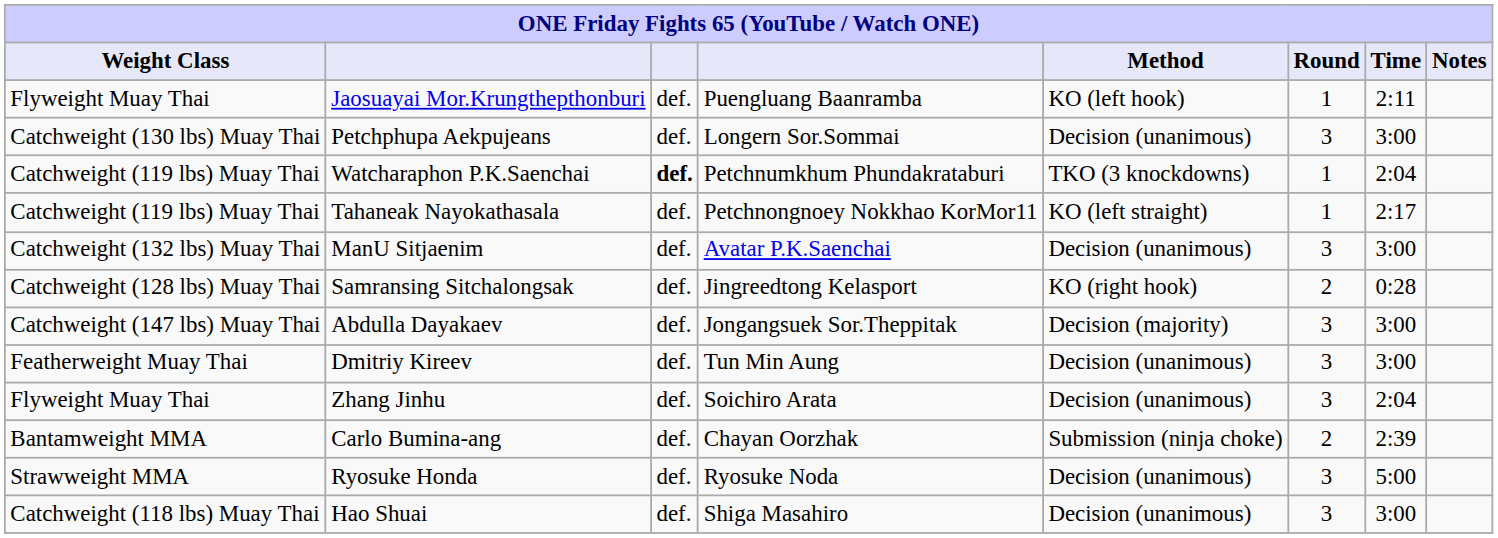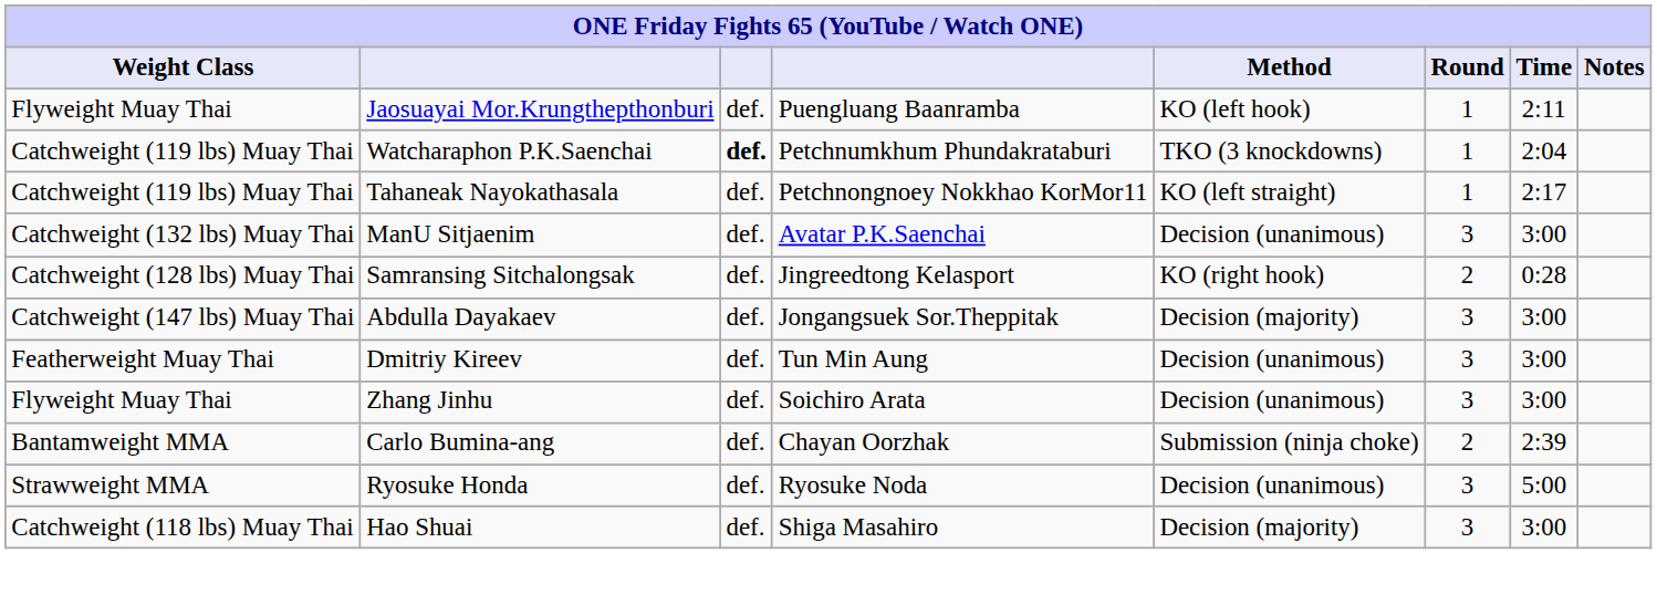 <table class="wikitable" style="font-size: 80%;">
 <tr>
 <th colspan="8" style="background-color: #ccf; color: #000080; text-align: center;"><strong>ONE Friday Fights 65 (YouTube / Watch ONE)</strong></th>
 </tr>
 <tr>
 <th colspan="1" style="background-color: #E6E8FA; color: #000000; text-align: center;">Weight Class</th>
 <th colspan="1" style="background-color: #E6E8FA; color: #000000; text-align: center;"></th>
 <th colspan="1" style="background-color: #E6E8FA; color: #000000; text-align: center;"></th>
 <th colspan="1" style="background-color: #E6E8FA; color: #000000; text-align: center;"></th>
 <th colspan="1" style="background-color: #E6E8FA; color: #000000; text-align: center;">Method</th>
 <th colspan="1" style="background-color: #E6E8FA; color: #000000; text-align: center;">Round</th>
 <th colspan="1" style="background-color: #E6E8FA; color: #000000; text-align: center;">Time</th>
 <th colspan="1" style="background-color: #E6E8FA; color: #000000; text-align: center;">Notes</th>
 </tr>
 <tr>
 <td>Flyweight Muay Thai</td>
 <td> <a href='#'>Jaosuayai Mor.Krungthepthonburi</a></td>
 <td>def.</td>
 <td> Puengluang Baanramba</td>
 <td>KO (left hook)</td>
 <td align=center>1</td>
 <td align=center>2:11</td>
-<td></td>
-</tr>
-<tr>
-<td>Catchweight (130 lbs) Muay Thai</td>
-<td> Petchphupa Aekpujeans</td>
-<td>def.</td>
-<td> Longern Sor.Sommai</td>
-<td>Decision (unanimous)</td>
-<td align=center>3</td>
-<td align=center>3:00</td>
 <td></td>
 </tr>
 <tr>
 <td>Catchweight (119 lbs) Muay Thai</td>
 <td> Watcharaphon P.K.Saenchai</td>
 <td><strong>def.</strong></td>
 <td> Petchnumkhum Phundakrataburi</td>
 <td>TKO (3 knockdowns)</td>
 <td align=center>1</td>
 <td align=center>2:04</td>
 <td></td>
 </tr>
 <tr>
 <td>Catchweight (119 lbs) Muay Thai</td>
 <td> Tahaneak Nayokathasala</td>
 <td>def.</td>
 <td> Petchnongnoey Nokkhao KorMor11</td>
 <td>KO (left straight)</td>
 <td align=center>1</td>
 <td align=center>2:17</td>
 <td></td>
 </tr>
 <tr>
 <td>Catchweight (132 lbs) Muay Thai</td>
 <td> ManU Sitjaenim</td>
 <td>def.</td>
 <td> <a href='#'>Avatar P.K.Saenchai</a></td>
 <td>Decision (unanimous)</td>
 <td align=center>3</td>
 <td align=center>3:00</td>
 <td></td>
 </tr>
 <tr>
 <td>Catchweight (128 lbs) Muay Thai</td>
 <td> Samransing Sitchalongsak</td>
 <td>def.</td>
 <td> Jingreedtong Kelasport</td>
 <td>KO (right hook)</td>
 <td align=center>2</td>
 <td align=center>0:28</td>
 <td></td>
 </tr>
 <tr>
 <td>Catchweight (147 lbs) Muay Thai</td>
 <td> Abdulla Dayakaev</td>
 <td>def.</td>
 <td> Jongangsuek Sor.Theppitak</td>
 <td>Decision (majority)</td>
 <td align=center>3</td>
 <td align=center>3:00</td>
 <td></td>
 </tr>
 <tr>
 <td>Featherweight Muay Thai</td>
 <td> Dmitriy Kireev</td>
 <td>def.</td>
 <td> Tun Min Aung</td>
 <td>Decision (unanimous)</td>
 <td align=center>3</td>
 <td align=center>3:00</td>
 <td></td>
 </tr>
 <tr>
 <td>Flyweight Muay Thai</td>
 <td> Zhang Jinhu</td>
 <td>def.</td>
 <td> Soichiro Arata</td>
 <td>Decision (unanimous)</td>
 <td align=center>3</td>
-<td align=center>2:04</td>
+<td align=center>3:00</td>
 <td></td>
 </tr>
 <tr>
 <td>Bantamweight MMA</td>
 <td> Carlo Bumina-ang</td>
 <td>def.</td>
 <td> Chayan Oorzhak</td>
 <td>Submission (ninja choke)</td>
 <td align=center>2</td>
 <td align=center>2:39</td>
 <td></td>
 </tr>
 <tr>
 <td>Strawweight MMA</td>
 <td> Ryosuke Honda</td>
 <td>def.</td>
 <td> Ryosuke Noda</td>
 <td>Decision (unanimous)</td>
 <td align=center>3</td>
 <td align=center>5:00</td>
 <td></td>
 </tr>
 <tr>
 <td>Catchweight (118 lbs) Muay Thai</td>
 <td> Hao Shuai</td>
 <td>def.</td>
 <td> Shiga Masahiro</td>
-<td>Decision (unanimous)</td>
+<td>Decision (majority)</td>
 <td align=center>3</td>
 <td align=center>3:00</td>
 <td></td>
 </tr>
 </table>
